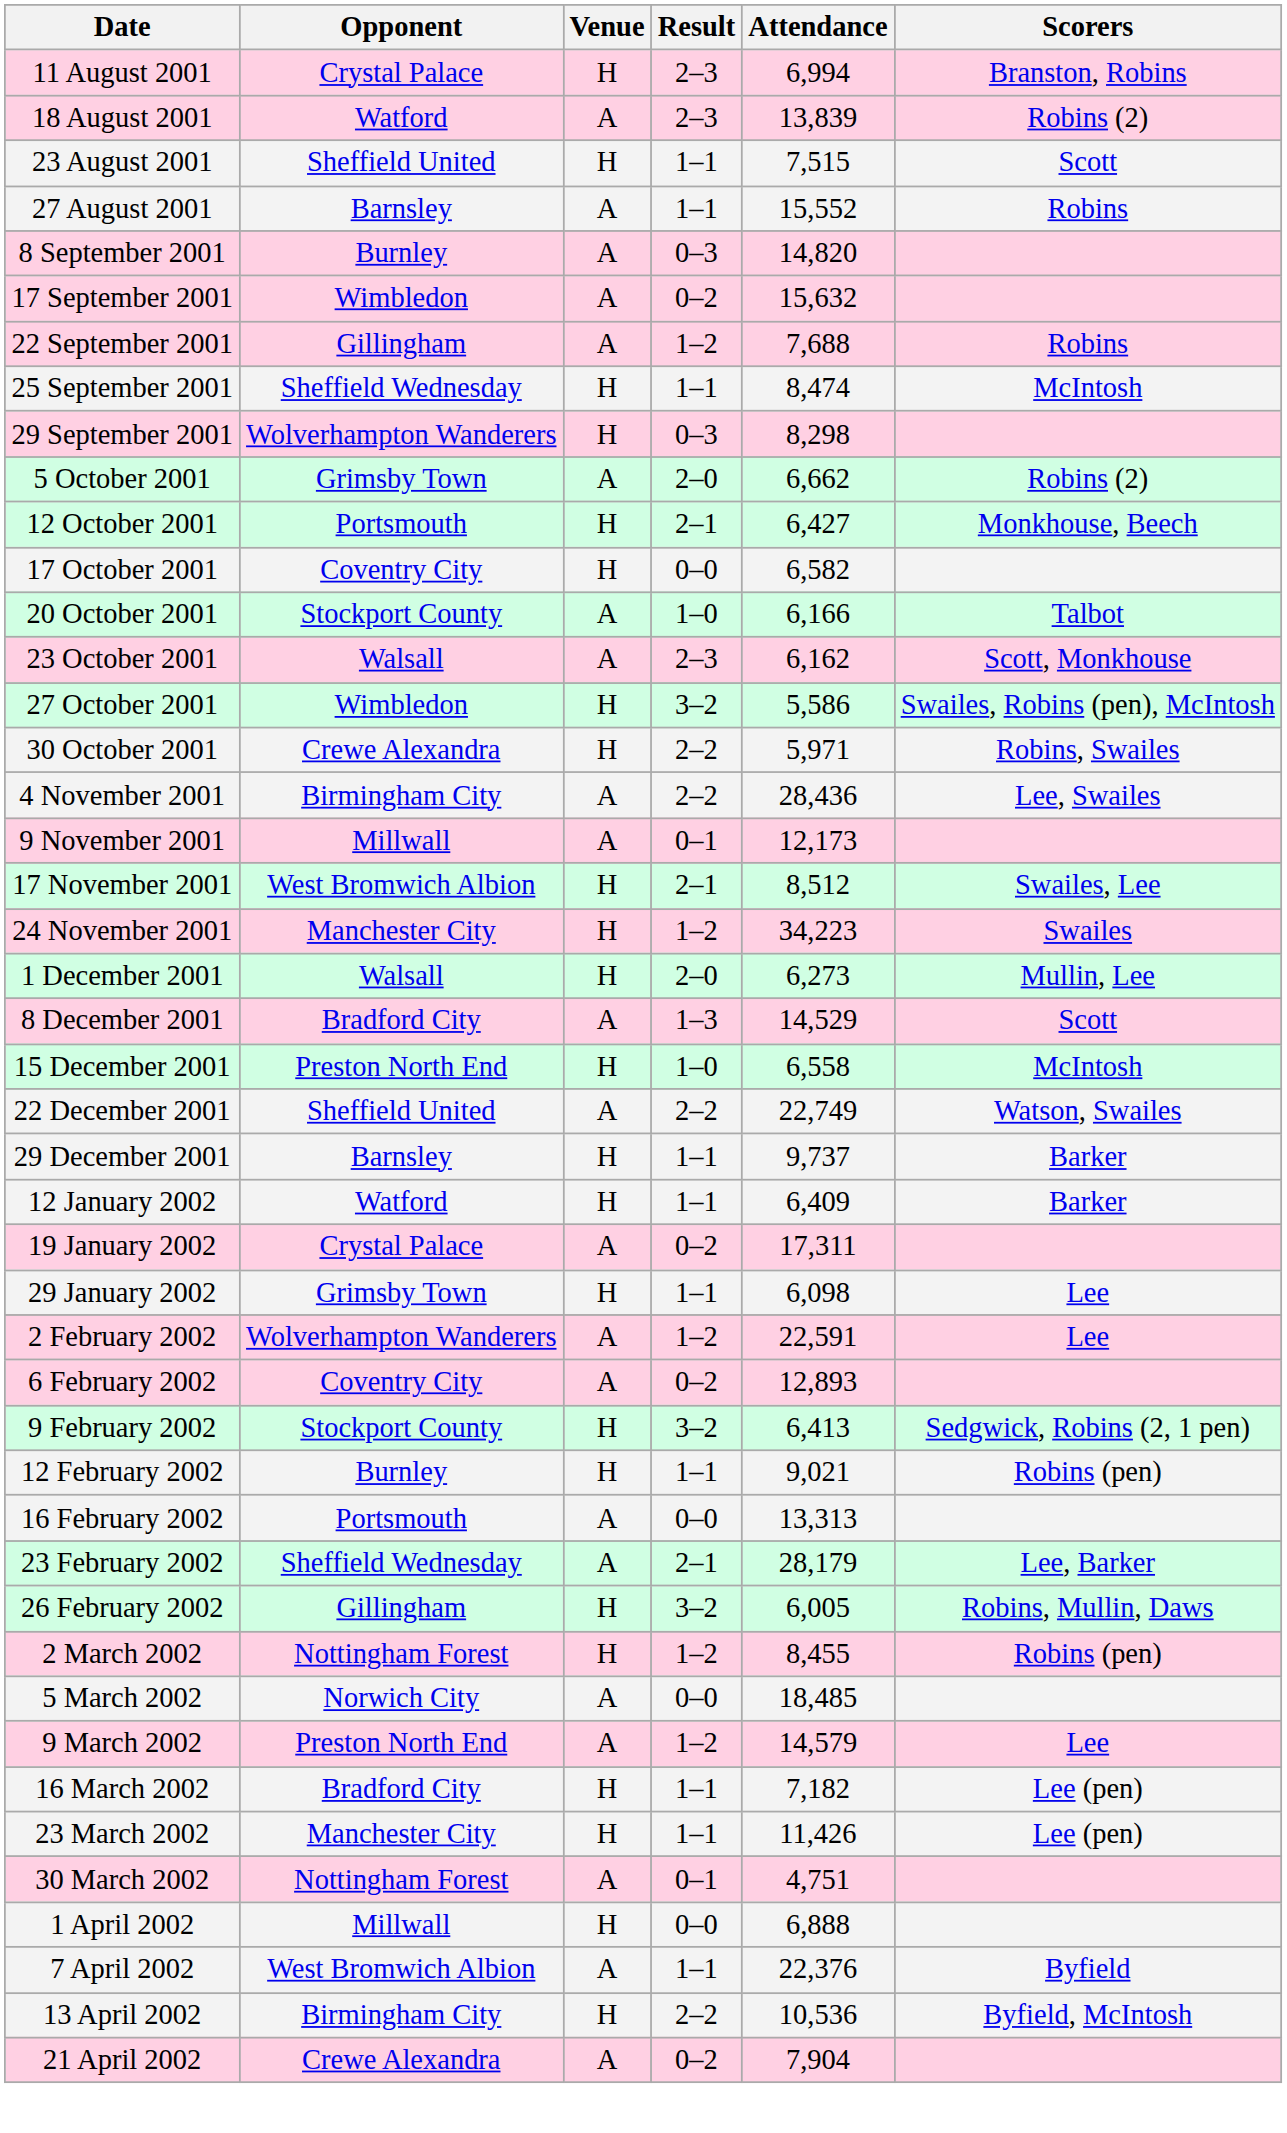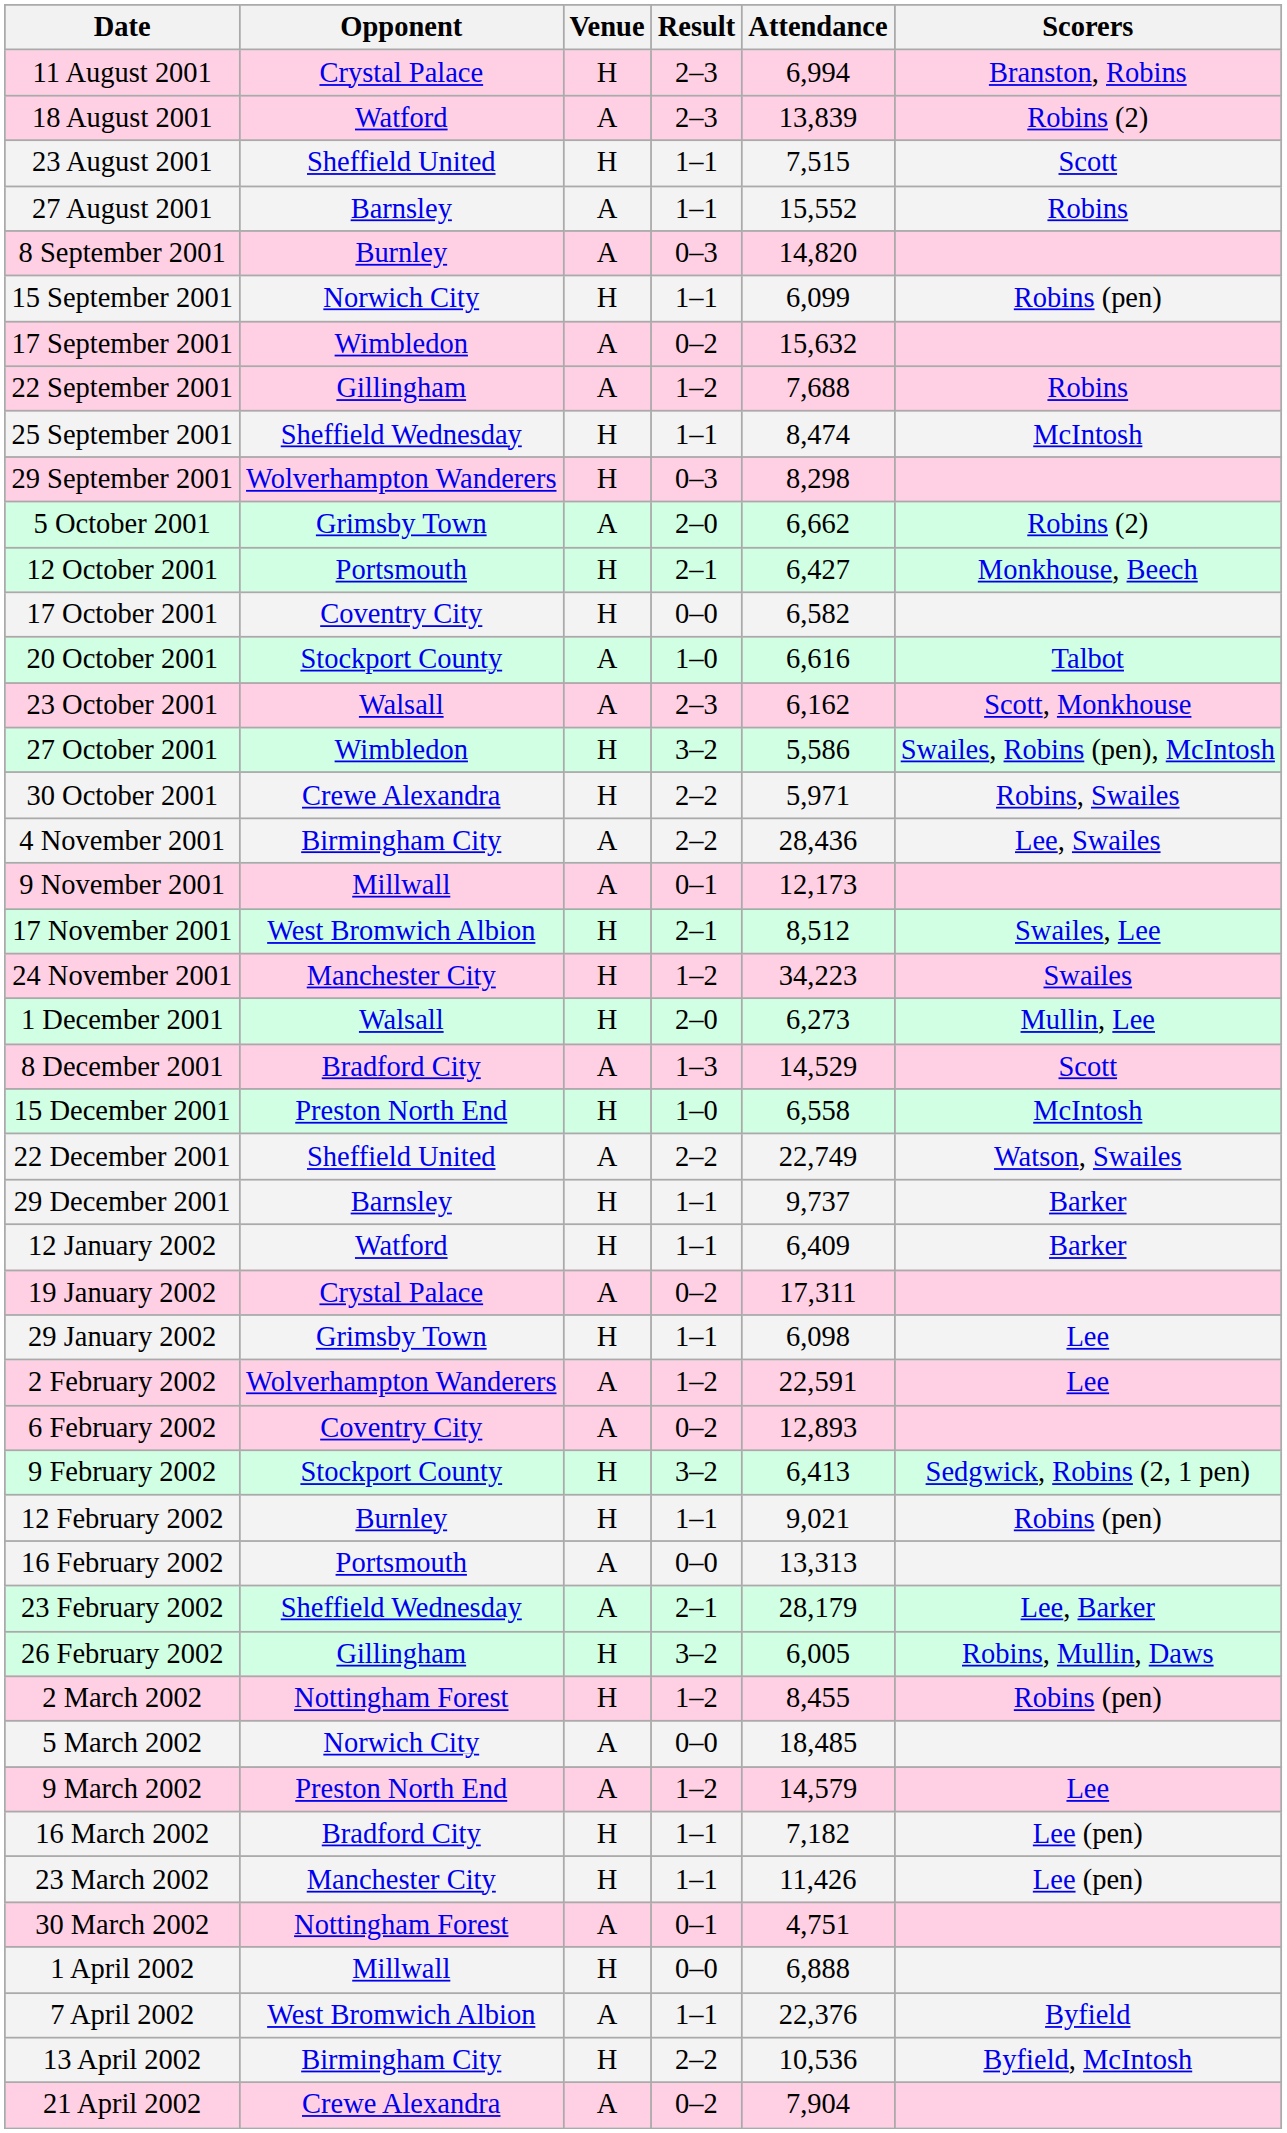 <table class="wikitable sortable" style="text-align:center">
 <tr>
 <th>Date</th>
 <th>Opponent</th>
 <th>Venue</th>
 <th>Result</th>
 <th>Attendance</th>
 <th>Scorers</th>
 </tr>
 <tr style="background-color: #ffd0e3;">
 <td>11 August 2001</td>
 <td><a href='#'>Crystal Palace</a></td>
 <td>H</td>
 <td>2–3</td>
 <td>6,994</td>
 <td><a href='#'>Branston</a>, <a href='#'>Robins</a></td>
 </tr>
 <tr style="background-color: #ffd0e3;">
 <td>18 August 2001</td>
 <td><a href='#'>Watford</a></td>
 <td>A</td>
 <td>2–3</td>
 <td>13,839</td>
 <td><a href='#'>Robins</a> (2)</td>
 </tr>
 <tr style="background-color: #f3f3f3;">
 <td>23 August 2001</td>
 <td><a href='#'>Sheffield United</a></td>
 <td>H</td>
 <td>1–1</td>
 <td>7,515</td>
 <td><a href='#'>Scott</a></td>
 </tr>
 <tr style="background-color: #f3f3f3;">
 <td>27 August 2001</td>
 <td><a href='#'>Barnsley</a></td>
 <td>A</td>
 <td>1–1</td>
 <td>15,552</td>
 <td><a href='#'>Robins</a></td>
 </tr>
 <tr style="background-color: #ffd0e3;">
 <td>8 September 2001</td>
 <td><a href='#'>Burnley</a></td>
 <td>A</td>
 <td>0–3</td>
 <td>14,820</td>
 <td></td>
+</tr>
+<tr style="background-color: #f3f3f3;">
+<td>15 September 2001</td>
+<td><a href='#'>Norwich City</a></td>
+<td>H</td>
+<td>1–1</td>
+<td>6,099</td>
+<td><a href='#'>Robins</a> (pen)</td>
 </tr>
 <tr style="background-color: #ffd0e3;">
 <td>17 September 2001</td>
 <td><a href='#'>Wimbledon</a></td>
 <td>A</td>
 <td>0–2</td>
 <td>15,632</td>
 <td></td>
 </tr>
 <tr style="background-color: #ffd0e3;">
 <td>22 September 2001</td>
 <td><a href='#'>Gillingham</a></td>
 <td>A</td>
 <td>1–2</td>
 <td>7,688</td>
 <td><a href='#'>Robins</a></td>
 </tr>
 <tr style="background-color: #f3f3f3;">
 <td>25 September 2001</td>
 <td><a href='#'>Sheffield Wednesday</a></td>
 <td>H</td>
 <td>1–1</td>
 <td>8,474</td>
 <td><a href='#'>McIntosh</a></td>
 </tr>
 <tr style="background-color: #ffd0e3;">
 <td>29 September 2001</td>
 <td><a href='#'>Wolverhampton Wanderers</a></td>
 <td>H</td>
 <td>0–3</td>
 <td>8,298</td>
 <td></td>
 </tr>
 <tr style="background-color: #d0ffe3;">
 <td>5 October 2001</td>
 <td><a href='#'>Grimsby Town</a></td>
 <td>A</td>
 <td>2–0</td>
 <td>6,662</td>
 <td><a href='#'>Robins</a> (2)</td>
 </tr>
 <tr style="background-color: #d0ffe3;">
 <td>12 October 2001</td>
 <td><a href='#'>Portsmouth</a></td>
 <td>H</td>
 <td>2–1</td>
 <td>6,427</td>
 <td><a href='#'>Monkhouse</a>, <a href='#'>Beech</a></td>
 </tr>
 <tr style="background-color: #f3f3f3;">
 <td>17 October 2001</td>
 <td><a href='#'>Coventry City</a></td>
 <td>H</td>
 <td>0–0</td>
 <td>6,582</td>
 <td></td>
 </tr>
 <tr style="background-color: #d0ffe3;">
 <td>20 October 2001</td>
 <td><a href='#'>Stockport County</a></td>
 <td>A</td>
 <td>1–0</td>
-<td>6,166</td>
+<td>6,616</td>
 <td><a href='#'>Talbot</a></td>
 </tr>
 <tr style="background-color: #ffd0e3;">
 <td>23 October 2001</td>
 <td><a href='#'>Walsall</a></td>
 <td>A</td>
 <td>2–3</td>
 <td>6,162</td>
 <td><a href='#'>Scott</a>, <a href='#'>Monkhouse</a></td>
 </tr>
 <tr style="background-color: #d0ffe3;">
 <td>27 October 2001</td>
 <td><a href='#'>Wimbledon</a></td>
 <td>H</td>
 <td>3–2</td>
 <td>5,586</td>
 <td><a href='#'>Swailes</a>, <a href='#'>Robins</a> (pen), <a href='#'>McIntosh</a></td>
 </tr>
 <tr style="background-color: #f3f3f3;">
 <td>30 October 2001</td>
 <td><a href='#'>Crewe Alexandra</a></td>
 <td>H</td>
 <td>2–2</td>
 <td>5,971</td>
 <td><a href='#'>Robins</a>, <a href='#'>Swailes</a></td>
 </tr>
 <tr style="background-color: #f3f3f3;">
 <td>4 November 2001</td>
 <td><a href='#'>Birmingham City</a></td>
 <td>A</td>
 <td>2–2</td>
 <td>28,436</td>
 <td><a href='#'>Lee</a>, <a href='#'>Swailes</a></td>
 </tr>
 <tr style="background-color: #ffd0e3;">
 <td>9 November 2001</td>
 <td><a href='#'>Millwall</a></td>
 <td>A</td>
 <td>0–1</td>
 <td>12,173</td>
 <td></td>
 </tr>
 <tr style="background-color: #d0ffe3;">
 <td>17 November 2001</td>
 <td><a href='#'>West Bromwich Albion</a></td>
 <td>H</td>
 <td>2–1</td>
 <td>8,512</td>
 <td><a href='#'>Swailes</a>, <a href='#'>Lee</a></td>
 </tr>
 <tr style="background-color: #ffd0e3;">
 <td>24 November 2001</td>
 <td><a href='#'>Manchester City</a></td>
 <td>H</td>
 <td>1–2</td>
 <td>34,223</td>
 <td><a href='#'>Swailes</a></td>
 </tr>
 <tr style="background-color: #d0ffe3;">
 <td>1 December 2001</td>
 <td><a href='#'>Walsall</a></td>
 <td>H</td>
 <td>2–0</td>
 <td>6,273</td>
 <td><a href='#'>Mullin</a>, <a href='#'>Lee</a></td>
 </tr>
 <tr style="background-color: #ffd0e3;">
 <td>8 December 2001</td>
 <td><a href='#'>Bradford City</a></td>
 <td>A</td>
 <td>1–3</td>
 <td>14,529</td>
 <td><a href='#'>Scott</a></td>
 </tr>
 <tr style="background-color: #d0ffe3;">
 <td>15 December 2001</td>
 <td><a href='#'>Preston North End</a></td>
 <td>H</td>
 <td>1–0</td>
 <td>6,558</td>
 <td><a href='#'>McIntosh</a></td>
 </tr>
 <tr style="background-color: #f3f3f3;">
 <td>22 December 2001</td>
 <td><a href='#'>Sheffield United</a></td>
 <td>A</td>
 <td>2–2</td>
 <td>22,749</td>
 <td><a href='#'>Watson</a>, <a href='#'>Swailes</a></td>
 </tr>
 <tr style="background-color: #f3f3f3;">
 <td>29 December 2001</td>
 <td><a href='#'>Barnsley</a></td>
 <td>H</td>
 <td>1–1</td>
 <td>9,737</td>
 <td><a href='#'>Barker</a></td>
 </tr>
 <tr style="background-color: #f3f3f3;">
 <td>12 January 2002</td>
 <td><a href='#'>Watford</a></td>
 <td>H</td>
 <td>1–1</td>
 <td>6,409</td>
 <td><a href='#'>Barker</a></td>
 </tr>
 <tr style="background-color: #ffd0e3;">
 <td>19 January 2002</td>
 <td><a href='#'>Crystal Palace</a></td>
 <td>A</td>
 <td>0–2</td>
 <td>17,311</td>
 <td></td>
 </tr>
 <tr style="background-color: #f3f3f3;">
 <td>29 January 2002</td>
 <td><a href='#'>Grimsby Town</a></td>
 <td>H</td>
 <td>1–1</td>
 <td>6,098</td>
 <td><a href='#'>Lee</a></td>
 </tr>
 <tr style="background-color: #ffd0e3;">
 <td>2 February 2002</td>
 <td><a href='#'>Wolverhampton Wanderers</a></td>
 <td>A</td>
 <td>1–2</td>
 <td>22,591</td>
 <td><a href='#'>Lee</a></td>
 </tr>
 <tr style="background-color: #ffd0e3;">
 <td>6 February 2002</td>
 <td><a href='#'>Coventry City</a></td>
 <td>A</td>
 <td>0–2</td>
 <td>12,893</td>
 <td></td>
 </tr>
 <tr style="background-color: #d0ffe3;">
 <td>9 February 2002</td>
 <td><a href='#'>Stockport County</a></td>
 <td>H</td>
 <td>3–2</td>
 <td>6,413</td>
 <td><a href='#'>Sedgwick</a>, <a href='#'>Robins</a> (2, 1 pen)</td>
 </tr>
 <tr style="background-color: #f3f3f3;">
 <td>12 February 2002</td>
 <td><a href='#'>Burnley</a></td>
 <td>H</td>
 <td>1–1</td>
 <td>9,021</td>
 <td><a href='#'>Robins</a> (pen)</td>
 </tr>
 <tr style="background-color: #f3f3f3;">
 <td>16 February 2002</td>
 <td><a href='#'>Portsmouth</a></td>
 <td>A</td>
 <td>0–0</td>
 <td>13,313</td>
 <td></td>
 </tr>
 <tr style="background-color: #d0ffe3;">
 <td>23 February 2002</td>
 <td><a href='#'>Sheffield Wednesday</a></td>
 <td>A</td>
 <td>2–1</td>
 <td>28,179</td>
 <td><a href='#'>Lee</a>, <a href='#'>Barker</a></td>
 </tr>
 <tr style="background-color: #d0ffe3;">
 <td>26 February 2002</td>
 <td><a href='#'>Gillingham</a></td>
 <td>H</td>
 <td>3–2</td>
 <td>6,005</td>
 <td><a href='#'>Robins</a>, <a href='#'>Mullin</a>, <a href='#'>Daws</a></td>
 </tr>
 <tr style="background-color: #ffd0e3;">
 <td>2 March 2002</td>
 <td><a href='#'>Nottingham Forest</a></td>
 <td>H</td>
 <td>1–2</td>
 <td>8,455</td>
 <td><a href='#'>Robins</a> (pen)</td>
 </tr>
 <tr style="background-color: #f3f3f3;">
 <td>5 March 2002</td>
 <td><a href='#'>Norwich City</a></td>
 <td>A</td>
 <td>0–0</td>
 <td>18,485</td>
 <td></td>
 </tr>
 <tr style="background-color: #ffd0e3;">
 <td>9 March 2002</td>
 <td><a href='#'>Preston North End</a></td>
 <td>A</td>
 <td>1–2</td>
 <td>14,579</td>
 <td><a href='#'>Lee</a></td>
 </tr>
 <tr style="background-color: #f3f3f3;">
 <td>16 March 2002</td>
 <td><a href='#'>Bradford City</a></td>
 <td>H</td>
 <td>1–1</td>
 <td>7,182</td>
 <td><a href='#'>Lee</a> (pen)</td>
 </tr>
 <tr style="background-color: #f3f3f3;">
 <td>23 March 2002</td>
 <td><a href='#'>Manchester City</a></td>
 <td>H</td>
 <td>1–1</td>
 <td>11,426</td>
 <td><a href='#'>Lee</a> (pen)</td>
 </tr>
 <tr style="background-color: #ffd0e3;">
 <td>30 March 2002</td>
 <td><a href='#'>Nottingham Forest</a></td>
 <td>A</td>
 <td>0–1</td>
 <td>4,751</td>
 <td></td>
 </tr>
 <tr style="background-color: #f3f3f3;">
 <td>1 April 2002</td>
 <td><a href='#'>Millwall</a></td>
 <td>H</td>
 <td>0–0</td>
 <td>6,888</td>
 <td></td>
 </tr>
 <tr style="background-color: #f3f3f3;">
 <td>7 April 2002</td>
 <td><a href='#'>West Bromwich Albion</a></td>
 <td>A</td>
 <td>1–1</td>
 <td>22,376</td>
 <td><a href='#'>Byfield</a></td>
 </tr>
 <tr style="background-color: #f3f3f3;">
 <td>13 April 2002</td>
 <td><a href='#'>Birmingham City</a></td>
 <td>H</td>
 <td>2–2</td>
 <td>10,536</td>
 <td><a href='#'>Byfield</a>, <a href='#'>McIntosh</a></td>
 </tr>
 <tr style="background-color: #ffd0e3;">
 <td>21 April 2002</td>
 <td><a href='#'>Crewe Alexandra</a></td>
 <td>A</td>
 <td>0–2</td>
 <td>7,904</td>
 <td></td>
 </tr>
 </table>
